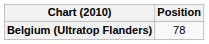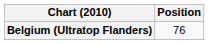 <table class="wikitable plainrowheaders" style="text-align:center">
 <tr>
 <th scope="col">Chart (2010)</th>
 <th scope="col">Position</th>
 </tr>
 <tr>
 <th scope="row">Belgium (Ultratop Flanders)</th>
-<td>78</td>
+<td>76</td>
 </tr>
 </table>
